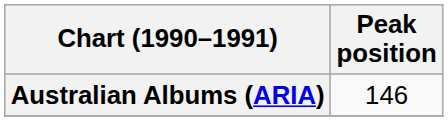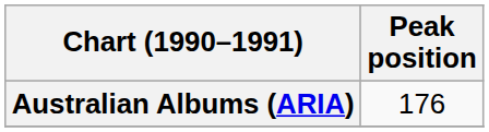 <table class="wikitable sortable plainrowheaders" style="text-align:center">
 <tr>
 <th scope="col">Chart (1990–1991)</th>
 <th scope="col">Peak<br>position</th>
 </tr>
 <tr>
 <th scope="row">Australian Albums (<a href='#'>ARIA</a>)</th>
-<td>146</td>
+<td>176</td>
 </tr>
 <tr>
 </tr>
 <tr>
 </tr>
 </table>
